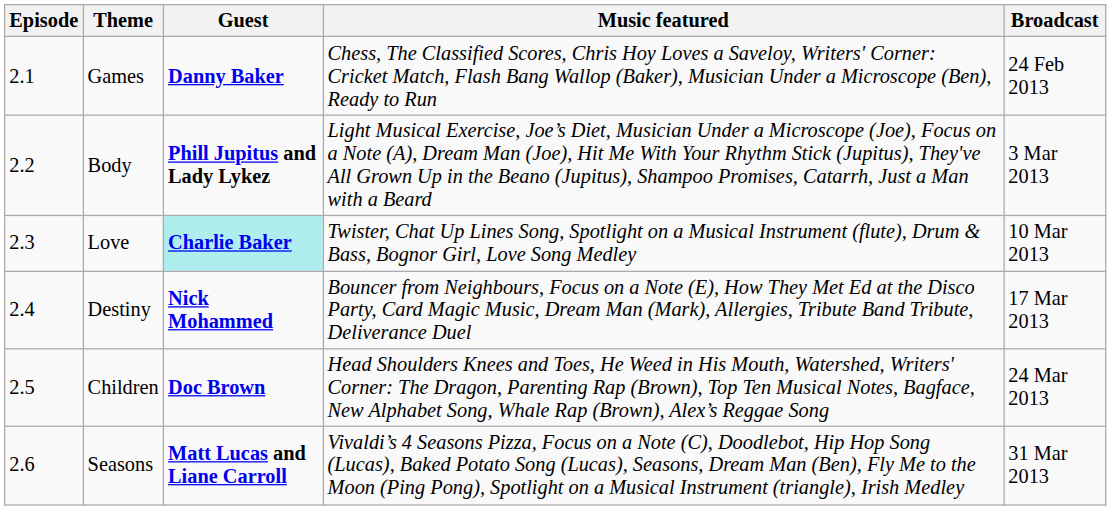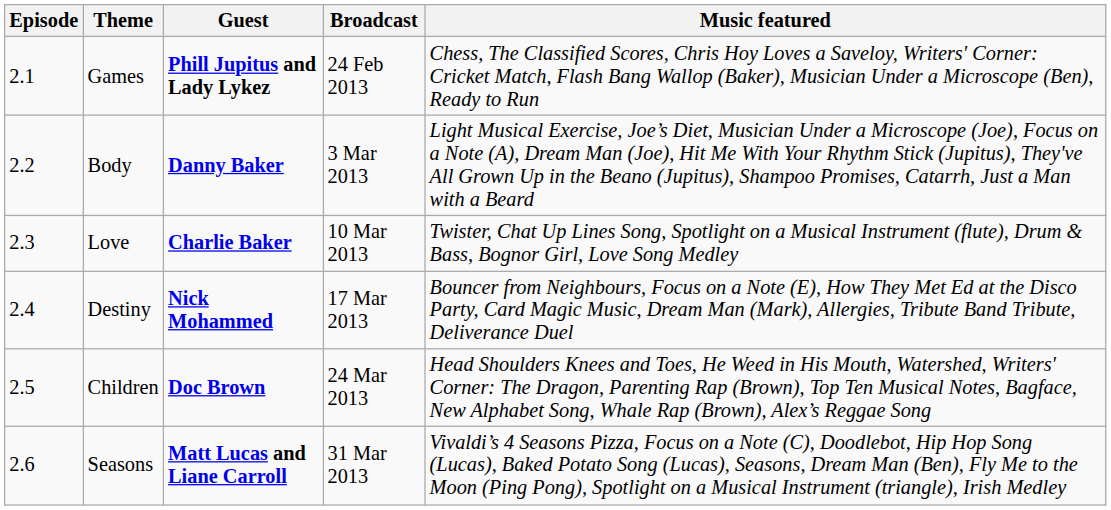 <table class="wikitable">
 <tr>
 <th>Episode</th>
 <th>Theme</th>
 <th>Guest</th>
+<th>Broadcast</th>
 <th>Music featured</th>
-<th>Broadcast</th>
 </tr>
 <tr>
 <td>2.1</td>
 <td>Games</td>
-<td><strong><a href='#'>Danny Baker</a></strong></td>
+<td><strong><a href='#'>Phill Jupitus</a> and Lady Lykez</strong></td>
+<td>24 Feb 2013</td>
 <td><em>Chess, The Classified Scores, Chris Hoy Loves a Saveloy, Writers' Corner: Cricket Match, Flash Bang Wallop (Baker), Musician Under a Microscope (Ben), Ready to Run</em></td>
-<td>24 Feb 2013</td>
 </tr>
 <tr>
 <td>2.2</td>
 <td>Body</td>
-<td><strong><a href='#'>Phill Jupitus</a> and Lady Lykez</strong></td>
+<td><strong><a href='#'>Danny Baker</a></strong></td>
+<td>3 Mar 2013</td>
 <td><em>Light Musical Exercise, Joe’s Diet, Musician Under a Microscope (Joe), Focus on a Note (A), Dream Man (Joe), Hit Me With Your Rhythm Stick (Jupitus), They've All Grown Up in the Beano (Jupitus), Shampoo Promises, Catarrh, Just a Man with a Beard</em></td>
-<td>3 Mar 2013</td>
 </tr>
 <tr>
 <td>2.3</td>
 <td>Love</td>
-<td style="background: paleturquoise;"><strong><a href='#'>Charlie Baker</a></strong></td>
+<td><strong><a href='#'>Charlie Baker</a></strong></td>
+<td>10 Mar 2013</td>
 <td><em>Twister, Chat Up Lines Song, Spotlight on a Musical Instrument (flute), Drum & Bass, Bognor Girl, Love Song Medley</em></td>
-<td>10 Mar 2013</td>
 </tr>
 <tr>
 <td>2.4</td>
 <td>Destiny</td>
 <td><strong><a href='#'>Nick Mohammed</a></strong></td>
+<td>17 Mar 2013</td>
 <td><em>Bouncer from Neighbours, Focus on a Note (E), How They Met Ed at the Disco Party, Card Magic Music, Dream Man (Mark), Allergies, Tribute Band Tribute, Deliverance Duel</em></td>
-<td>17 Mar 2013</td>
 </tr>
 <tr>
 <td>2.5</td>
 <td>Children</td>
 <td><strong><a href='#'>Doc Brown</a></strong></td>
+<td>24 Mar 2013</td>
 <td><em>Head Shoulders Knees and Toes, He Weed in His Mouth, Watershed, Writers' Corner: The Dragon, Parenting Rap (Brown), Top Ten Musical Notes, Bagface, New Alphabet Song, Whale Rap (Brown), Alex’s Reggae Song</em></td>
-<td>24 Mar 2013</td>
 </tr>
 <tr>
 <td>2.6</td>
 <td>Seasons</td>
 <td><strong><a href='#'>Matt Lucas</a> and <a href='#'>Liane Carroll</a></strong></td>
+<td>31 Mar 2013</td>
 <td><em>Vivaldi’s 4 Seasons Pizza, Focus on a Note (C), Doodlebot, Hip Hop Song (Lucas), Baked Potato Song (Lucas), Seasons, Dream Man (Ben), Fly Me to the Moon (Ping Pong), Spotlight on a Musical Instrument (triangle), Irish Medley</em></td>
-<td>31 Mar 2013</td>
 </tr>
 </table>
